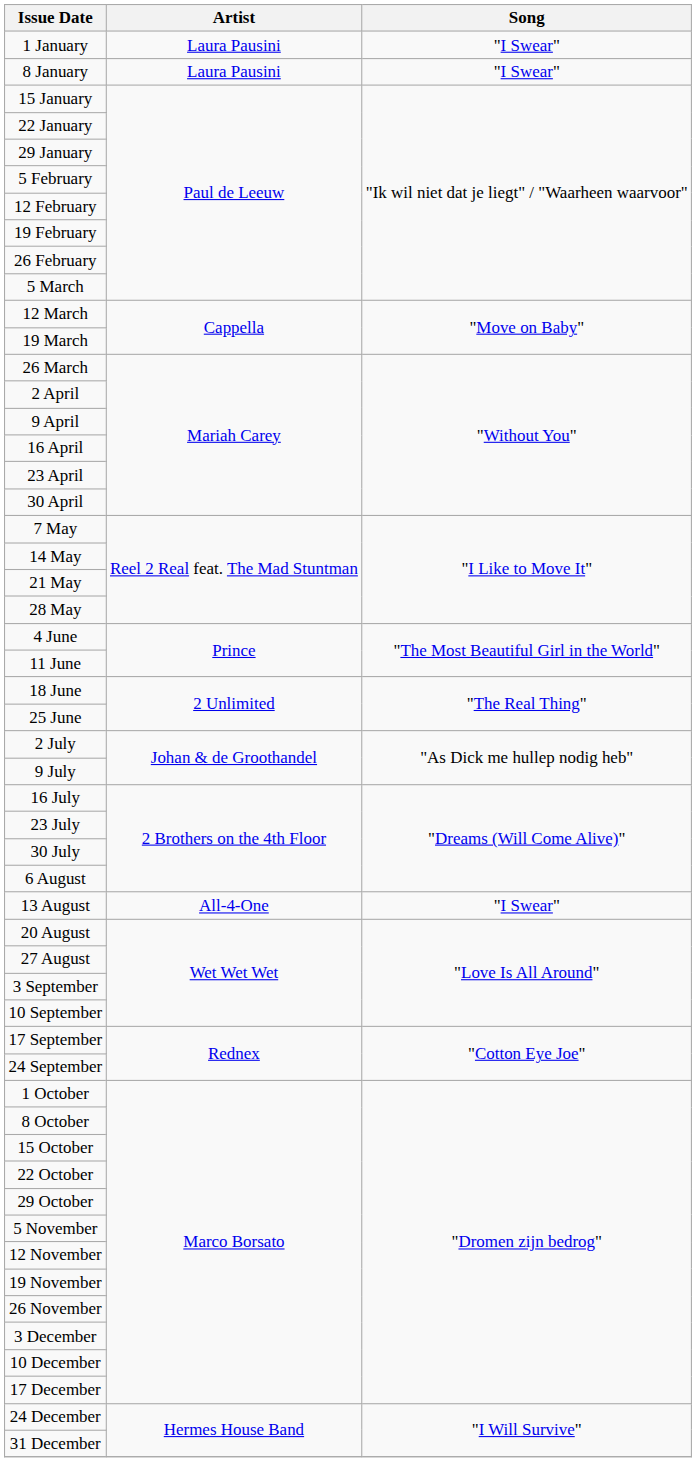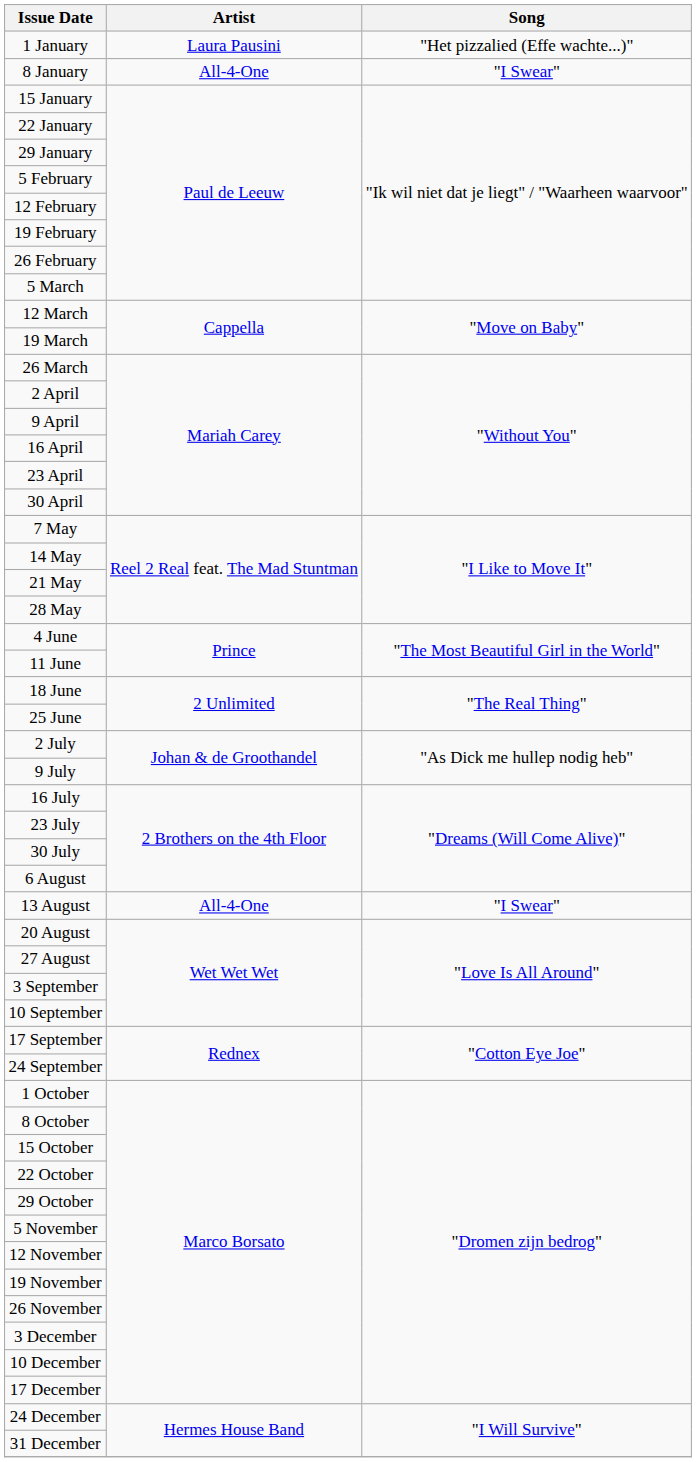 <table class="wikitable plainrowheaders" style="text-align: center">
 <tr>
 <th>Issue Date</th>
 <th>Artist</th>
 <th>Song</th>
 </tr>
 <tr>
 <td>1 January</td>
 <td><a href='#'>Laura Pausini</a></td>
-<td>"<a href='#'>I Swear</a>"</td>
+<td>"Het pizzalied (Effe wachte...)"</td>
 </tr>
 <tr>
 <td>8 January</td>
-<td><a href='#'>Laura Pausini</a></td>
+<td><a href='#'>All-4-One</a></td>
 <td>"<a href='#'>I Swear</a>"</td>
 </tr>
 <tr>
 <td>15 January</td>
 <td rowspan="8"><a href='#'>Paul de Leeuw</a></td>
 <td rowspan="8">"Ik wil niet dat je liegt" / "Waarheen waarvoor"</td>
 </tr>
 <tr>
 <td>22 January</td>
 </tr>
 <tr>
 <td>29 January</td>
 </tr>
 <tr>
 <td>5 February</td>
 </tr>
 <tr>
 <td>12 February</td>
 </tr>
 <tr>
 <td>19 February</td>
 </tr>
 <tr>
 <td>26 February</td>
 </tr>
 <tr>
 <td>5 March</td>
 </tr>
 <tr>
 <td>12 March</td>
 <td rowspan="2"><a href='#'>Cappella</a></td>
 <td rowspan="2">"<a href='#'>Move on Baby</a>"</td>
 </tr>
 <tr>
 <td>19 March</td>
 </tr>
 <tr>
 <td>26 March</td>
 <td rowspan="6"><a href='#'>Mariah Carey</a></td>
 <td rowspan="6">"<a href='#'>Without You</a>"</td>
 </tr>
 <tr>
 <td>2 April</td>
 </tr>
 <tr>
 <td>9 April</td>
 </tr>
 <tr>
 <td>16 April</td>
 </tr>
 <tr>
 <td>23 April</td>
 </tr>
 <tr>
 <td>30 April</td>
 </tr>
 <tr>
 <td>7 May</td>
 <td rowspan="4"><a href='#'>Reel 2 Real</a>  feat. <a href='#'>The Mad Stuntman</a></td>
 <td rowspan="4">"<a href='#'>I Like to Move It</a>"</td>
 </tr>
 <tr>
 <td>14 May</td>
 </tr>
 <tr>
 <td>21 May</td>
 </tr>
 <tr>
 <td>28 May</td>
 </tr>
 <tr>
 <td>4 June</td>
 <td rowspan="2"><a href='#'>Prince</a></td>
 <td rowspan="2">"<a href='#'>The Most Beautiful Girl in the World</a>"</td>
 </tr>
 <tr>
 <td>11 June</td>
 </tr>
 <tr>
 <td>18 June</td>
 <td rowspan="2"><a href='#'>2 Unlimited</a></td>
 <td rowspan="2">"<a href='#'>The Real Thing</a>"</td>
 </tr>
 <tr>
 <td>25 June</td>
 </tr>
 <tr>
 <td>2 July</td>
 <td rowspan="2"><a href='#'>Johan & de Groothandel</a></td>
 <td rowspan="2">"As Dick me hullep nodig heb"</td>
 </tr>
 <tr>
 <td>9 July</td>
 </tr>
 <tr>
 <td>16 July</td>
 <td rowspan="4"><a href='#'>2 Brothers on the 4th Floor</a></td>
 <td rowspan="4">"<a href='#'>Dreams (Will Come Alive)</a>"</td>
 </tr>
 <tr>
 <td>23 July</td>
 </tr>
 <tr>
 <td>30 July</td>
 </tr>
 <tr>
 <td>6 August</td>
 </tr>
 <tr>
 <td>13 August</td>
 <td><a href='#'>All-4-One</a></td>
 <td>"<a href='#'>I Swear</a>"</td>
 </tr>
 <tr>
 <td>20 August</td>
 <td rowspan="4"><a href='#'>Wet Wet Wet</a></td>
 <td rowspan="4">"<a href='#'>Love Is All Around</a>"</td>
 </tr>
 <tr>
 <td>27 August</td>
 </tr>
 <tr>
 <td>3 September</td>
 </tr>
 <tr>
 <td>10 September</td>
 </tr>
 <tr>
 <td>17 September</td>
 <td rowspan="2"><a href='#'>Rednex</a></td>
 <td rowspan="2">"<a href='#'>Cotton Eye Joe</a>"</td>
 </tr>
 <tr>
 <td>24 September</td>
 </tr>
 <tr>
 <td>1 October</td>
 <td rowspan="12"><a href='#'>Marco Borsato</a></td>
 <td rowspan="12">"<a href='#'>Dromen zijn bedrog</a>"</td>
 </tr>
 <tr>
 <td>8 October</td>
 </tr>
 <tr>
 <td>15 October</td>
 </tr>
 <tr>
 <td>22 October</td>
 </tr>
 <tr>
 <td>29 October</td>
 </tr>
 <tr>
 <td>5 November</td>
 </tr>
 <tr>
 <td>12 November</td>
 </tr>
 <tr>
 <td>19 November</td>
 </tr>
 <tr>
 <td>26 November</td>
 </tr>
 <tr>
 <td>3 December</td>
 </tr>
 <tr>
 <td>10 December</td>
 </tr>
 <tr>
 <td>17 December</td>
 </tr>
 <tr>
 <td>24 December</td>
 <td rowspan="2"><a href='#'>Hermes House Band</a></td>
 <td rowspan="2">"<a href='#'>I Will Survive</a>"</td>
 </tr>
 <tr>
 <td>31 December</td>
 </tr>
 <tr>
 </tr>
 </table>
